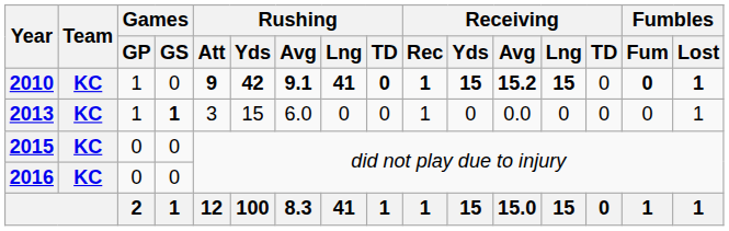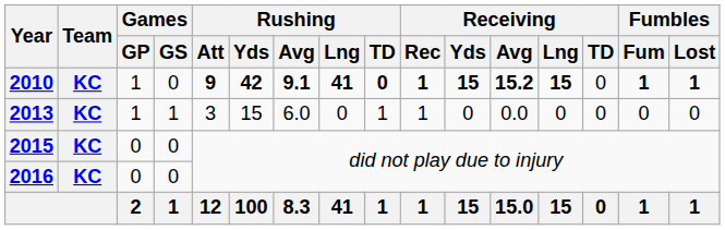 <table class="wikitable" style="text-align:center;">
 <tr>
 <th rowspan="2">Year</th>
 <th rowspan="2">Team</th>
 <th colspan="2">Games</th>
 <th colspan="5">Rushing</th>
 <th colspan="5">Receiving</th>
 <th colspan="2">Fumbles</th>
 </tr>
 <tr>
 <th>GP</th>
 <th>GS</th>
 <th>Att</th>
 <th>Yds</th>
 <th>Avg</th>
 <th>Lng</th>
 <th>TD</th>
 <th>Rec</th>
 <th>Yds</th>
 <th>Avg</th>
 <th>Lng</th>
 <th>TD</th>
 <th>Fum</th>
 <th>Lost</th>
 </tr>
 <tr>
 <th><a href='#'>2010</a></th>
 <th><a href='#'>KC</a></th>
 <td>1</td>
 <td>0</td>
 <td><strong>9</strong></td>
 <td><strong>42</strong></td>
 <td><strong>9.1</strong></td>
 <td><strong>41</strong></td>
 <td><strong>0</strong></td>
 <td><strong>1</strong></td>
 <td><strong>15</strong></td>
 <td><strong>15.2</strong></td>
 <td><strong>15</strong></td>
 <td>0</td>
-<td><strong>0</strong></td>
+<td><strong>1</strong></td>
 <td><strong>1</strong></td>
 </tr>
 <tr>
 <th><a href='#'>2013</a></th>
 <th><a href='#'>KC</a></th>
 <td>1</td>
-<td><strong>1</strong></td>
+<td>1</td>
 <td>3</td>
 <td>15</td>
 <td>6.0</td>
 <td>0</td>
-<td>0</td>
+<td>1</td>
 <td>1</td>
 <td>0</td>
 <td>0.0</td>
 <td>0</td>
 <td>0</td>
 <td>0</td>
-<td>1</td>
+<td>0</td>
 </tr>
 <tr>
 <th><a href='#'>2015</a></th>
 <th><a href='#'>KC</a></th>
 <td>0</td>
 <td>0</td>
 <td colspan="12" rowspan="2"><em>did not play due to injury</em></td>
 </tr>
 <tr>
 <th><a href='#'>2016</a></th>
 <th><a href='#'>KC</a></th>
 <td>0</td>
 <td>0</td>
 </tr>
 <tr>
 <th colspan="2"></th>
 <th>2</th>
 <th>1</th>
 <th>12</th>
 <th>100</th>
 <th>8.3</th>
 <th>41</th>
 <th>1</th>
 <th>1</th>
 <th>15</th>
 <th>15.0</th>
 <th>15</th>
 <th>0</th>
 <th>1</th>
 <th>1</th>
 </tr>
 </table>
